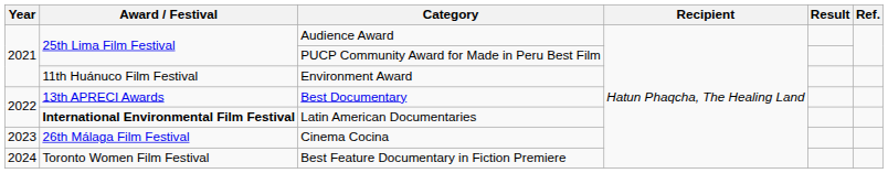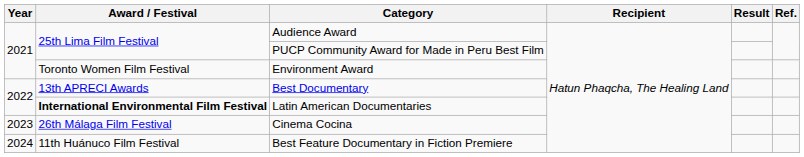 <table class="wikitable">
 <tr>
 <th>Year</th>
 <th>Award / Festival</th>
 <th>Category</th>
 <th>Recipient</th>
 <th>Result</th>
 <th>Ref.</th>
 </tr>
 <tr>
 <td rowspan="3">2021</td>
 <td rowspan="2"><a href='#'>25th Lima Film Festival</a></td>
 <td>Audience Award</td>
 <td rowspan="7"><em>Hatun Phaqcha, The Healing Land</em></td>
 <td></td>
 <td rowspan="2"></td>
 </tr>
 <tr>
 <td>PUCP Community Award for Made in Peru Best Film</td>
 <td></td>
 </tr>
 <tr>
-<td>11th Huánuco Film Festival</td>
+<td>Toronto Women Film Festival</td>
 <td>Environment Award</td>
 <td></td>
 <td></td>
 </tr>
 <tr>
 <td rowspan="2">2022</td>
 <td><a href='#'>13th APRECI Awards</a></td>
 <td><a href='#'>Best Documentary</a></td>
 <td></td>
 <td></td>
 </tr>
 <tr>
 <td><strong>International Environmental Film Festival</strong></td>
 <td>Latin American Documentaries</td>
 <td></td>
 <td></td>
 </tr>
 <tr>
 <td>2023</td>
 <td><a href='#'>26th Málaga Film Festival</a></td>
 <td>Cinema Cocina</td>
 <td></td>
 <td></td>
 </tr>
 <tr>
 <td>2024</td>
-<td>Toronto Women Film Festival</td>
+<td>11th Huánuco Film Festival</td>
 <td>Best Feature Documentary in Fiction Premiere</td>
 <td></td>
 <td></td>
 </tr>
 </table>
